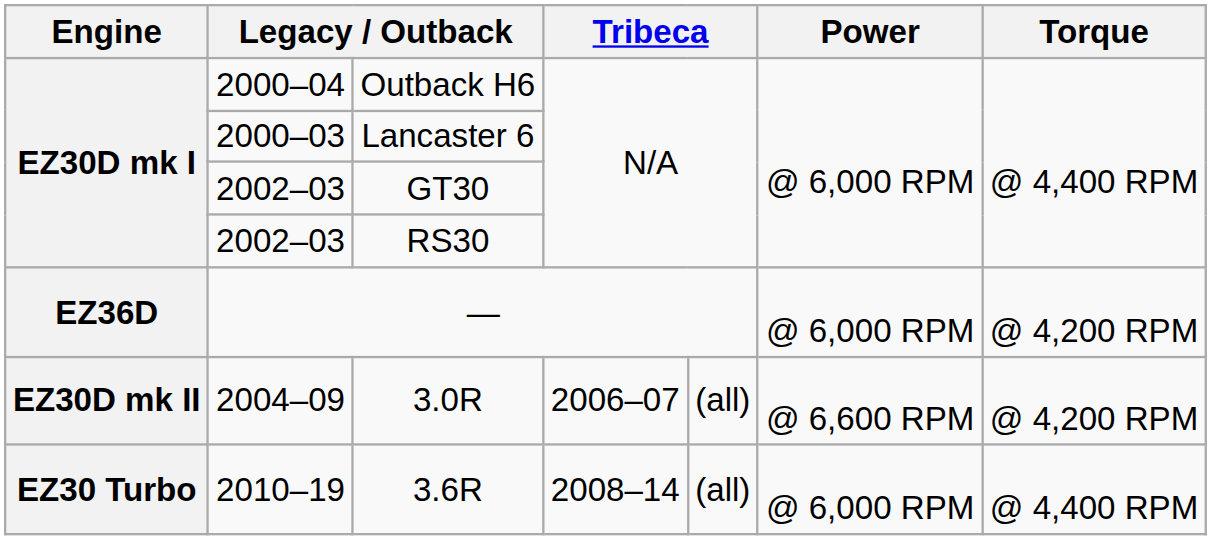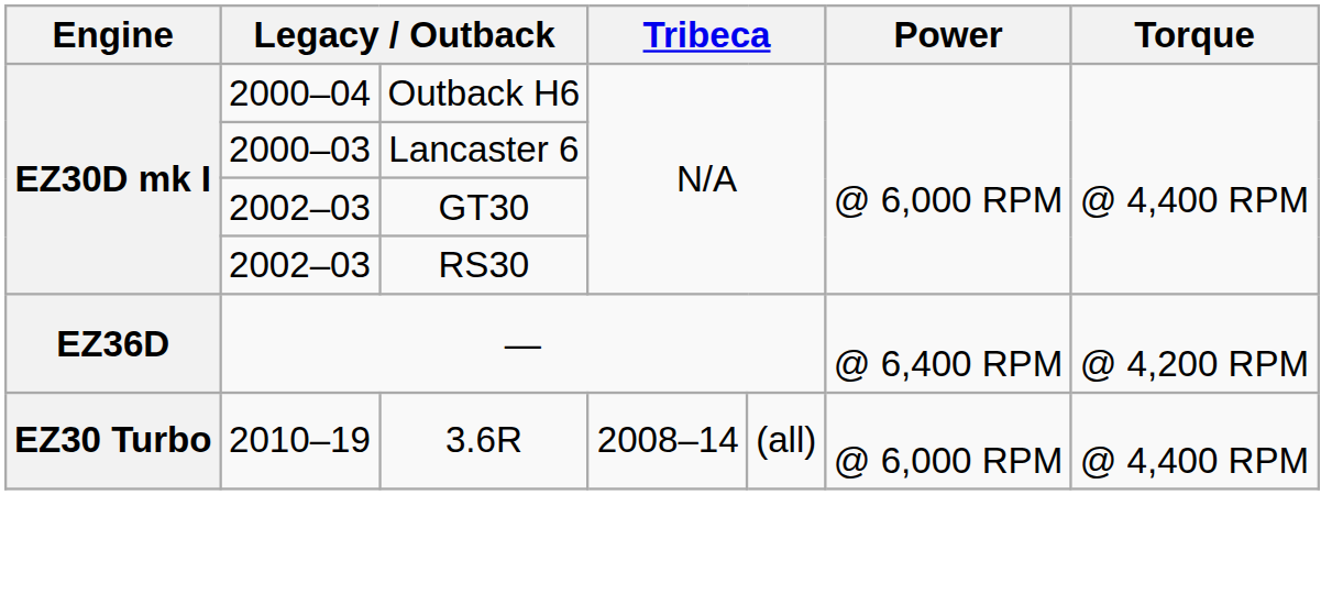 <table class="wikitable sortable" style="font-size:90%;text-align:center;">
 <tr>
 <th>Engine</th>
 <th colspan=2>Legacy / Outback</th>
 <th colspan=2><a href='#'>Tribeca</a></th>
 <th>Power</th>
 <th>Torque</th>
 </tr>
 <tr>
 <th rowspan=4>EZ30D mk I</th>
 <td>2000–04</td>
 <td>Outback H6</td>
 <td rowspan=4 colspan=2>N/A</td>
 <td rowspan=4><br>@ 6,000 RPM</td>
 <td rowspan=4><br>@ 4,400 RPM</td>
 </tr>
 <tr>
 <td>2000–03</td>
 <td>Lancaster 6</td>
 </tr>
 <tr>
 <td>2002–03</td>
 <td>GT30</td>
 </tr>
 <tr>
 <td>2002–03</td>
 <td>RS30</td>
 </tr>
 <tr>
 <th>EZ36D</th>
 <td colspan=4>—</td>
-<td><br>@ 6,000 RPM</td>
-<td><br>@ 4,200 RPM</td>
-</tr>
-<tr>
-<th>EZ30D mk II</th>
-<td>2004–09</td>
-<td>3.0R</td>
-<td>2006–07</td>
-<td>(all)</td>
-<td><br>@ 6,600 RPM</td>
+<td><br>@ 6,400 RPM</td>
 <td><br>@ 4,200 RPM</td>
 </tr>
 <tr>
 <th>EZ30 Turbo</th>
 <td>2010–19</td>
 <td>3.6R</td>
 <td>2008–14</td>
 <td>(all)</td>
 <td><br>@ 6,000 RPM</td>
 <td><br>@ 4,400 RPM</td>
 </tr>
 </table>
